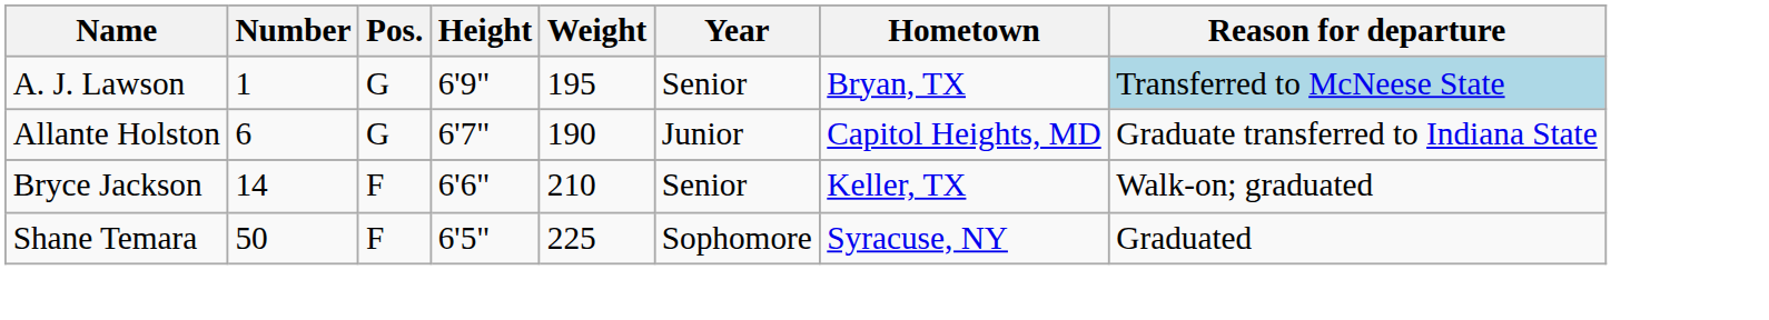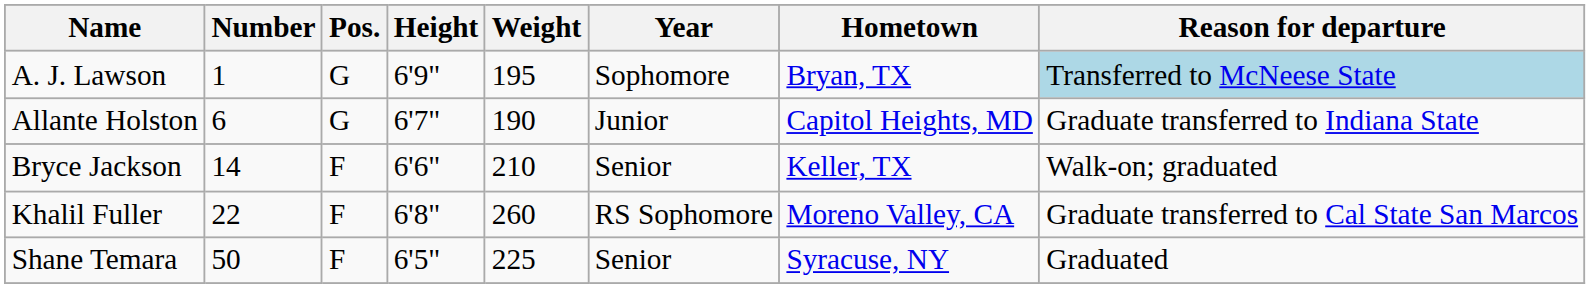 <table class="wikitable sortable" border="1">
 <tr>
 <th>Name</th>
 <th>Number</th>
 <th>Pos.</th>
 <th>Height</th>
 <th>Weight</th>
 <th>Year</th>
 <th>Hometown</th>
 <th class="unsortable">Reason for departure</th>
 </tr>
 <tr>
 <td>A. J. Lawson</td>
 <td>1</td>
 <td>G</td>
 <td>6'9"</td>
 <td>195</td>
-<td>Senior</td>
+<td>Sophomore</td>
 <td><a href='#'>Bryan, TX</a></td>
 <td style="background: lightblue;">Transferred to <a href='#'>McNeese State</a></td>
 </tr>
 <tr>
 <td>Allante Holston</td>
 <td>6</td>
 <td>G</td>
 <td>6'7"</td>
 <td>190</td>
 <td>Junior</td>
 <td><a href='#'>Capitol Heights, MD</a></td>
 <td>Graduate transferred to <a href='#'>Indiana State</a></td>
 </tr>
 <tr>
 <td>Bryce Jackson</td>
 <td>14</td>
 <td>F</td>
 <td>6'6"</td>
 <td>210</td>
 <td>Senior</td>
 <td><a href='#'>Keller, TX</a></td>
 <td>Walk-on; graduated</td>
 </tr>
 <tr>
+<td>Khalil Fuller</td>
+<td>22</td>
+<td>F</td>
+<td>6'8"</td>
+<td>260</td>
+<td>RS Sophomore</td>
+<td><a href='#'>Moreno Valley, CA</a></td>
+<td>Graduate transferred to <a href='#'>Cal State San Marcos</a></td>
+</tr>
+<tr>
 <td>Shane Temara</td>
 <td>50</td>
 <td>F</td>
 <td>6'5"</td>
 <td>225</td>
-<td>Sophomore</td>
+<td>Senior</td>
 <td><a href='#'>Syracuse, NY</a></td>
 <td>Graduated</td>
 </tr>
 </table>
